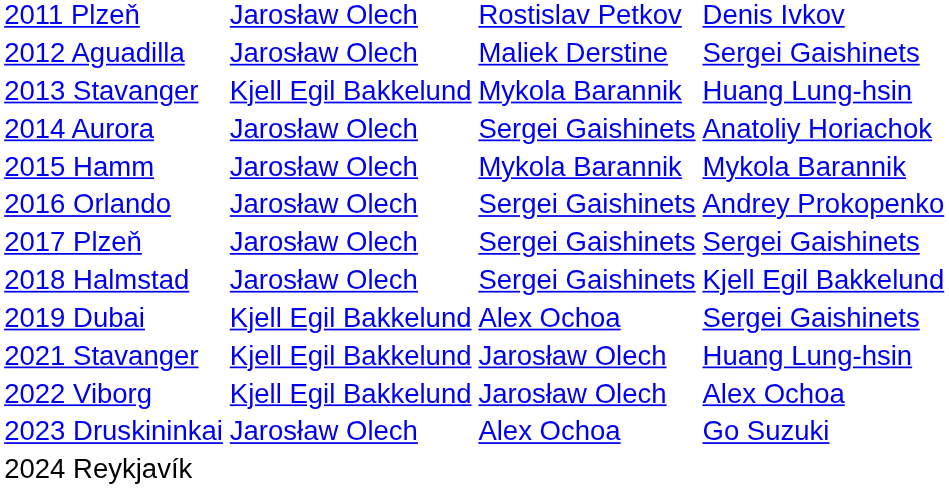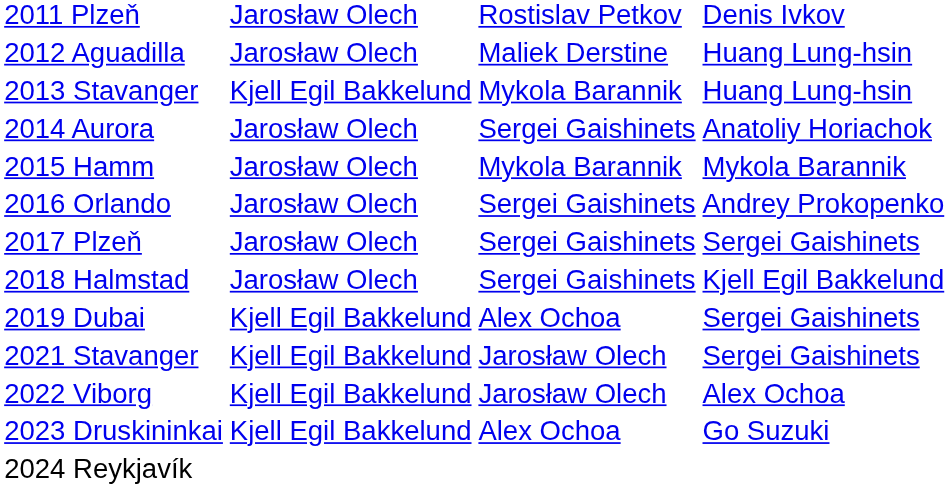 <table>
 <tr>
 <td><a href='#'>2011 Plzeň</a></td>
 <td> <a href='#'>Jarosław Olech</a></td>
 <td> <a href='#'>Rostislav Petkov</a></td>
 <td> <a href='#'>Denis Ivkov</a></td>
 </tr>
 <tr>
 <td><a href='#'>2012 Aguadilla</a></td>
 <td> <a href='#'>Jarosław Olech</a></td>
 <td> <a href='#'>Maliek Derstine</a></td>
-<td> <a href='#'>Sergei Gaishinets</a></td>
+<td> <a href='#'>Huang Lung-hsin</a></td>
 </tr>
 <tr>
 <td><a href='#'>2013 Stavanger</a></td>
 <td> <a href='#'>Kjell Egil Bakkelund</a></td>
 <td> <a href='#'>Mykola Barannik</a></td>
 <td> <a href='#'>Huang Lung-hsin</a></td>
 </tr>
 <tr>
 <td><a href='#'>2014 Aurora</a></td>
 <td> <a href='#'>Jarosław Olech</a></td>
 <td> <a href='#'>Sergei Gaishinets</a></td>
 <td> <a href='#'>Anatoliy Horiachok</a></td>
 </tr>
 <tr>
 <td><a href='#'>2015 Hamm</a></td>
 <td> <a href='#'>Jarosław Olech</a></td>
 <td> <a href='#'>Mykola Barannik</a></td>
 <td> <a href='#'>Mykola Barannik</a></td>
 </tr>
 <tr>
 <td><a href='#'>2016 Orlando</a></td>
 <td> <a href='#'>Jarosław Olech</a></td>
 <td> <a href='#'>Sergei Gaishinets</a></td>
 <td> <a href='#'>Andrey Prokopenko</a></td>
 </tr>
 <tr>
 <td><a href='#'>2017 Plzeň</a></td>
 <td> <a href='#'>Jarosław Olech</a></td>
 <td> <a href='#'>Sergei Gaishinets</a></td>
 <td> <a href='#'>Sergei Gaishinets</a></td>
 </tr>
 <tr>
 <td><a href='#'>2018 Halmstad</a></td>
 <td> <a href='#'>Jarosław Olech</a></td>
 <td> <a href='#'>Sergei Gaishinets</a></td>
 <td> <a href='#'>Kjell Egil Bakkelund</a></td>
 </tr>
 <tr>
 <td><a href='#'>2019 Dubai</a></td>
 <td> <a href='#'>Kjell Egil Bakkelund</a></td>
 <td> <a href='#'>Alex Ochoa</a></td>
 <td> <a href='#'>Sergei Gaishinets</a></td>
 </tr>
 <tr>
 <td><a href='#'>2021 Stavanger</a></td>
 <td> <a href='#'>Kjell Egil Bakkelund</a></td>
 <td> <a href='#'>Jarosław Olech</a></td>
-<td> <a href='#'>Huang Lung-hsin</a></td>
+<td> <a href='#'>Sergei Gaishinets</a></td>
 </tr>
 <tr>
 <td><a href='#'>2022 Viborg</a></td>
 <td> <a href='#'>Kjell Egil Bakkelund</a></td>
 <td> <a href='#'>Jarosław Olech</a></td>
 <td> <a href='#'>Alex Ochoa</a></td>
 </tr>
 <tr>
 <td><a href='#'>2023 Druskininkai</a></td>
-<td> <a href='#'>Jarosław Olech</a></td>
+<td> <a href='#'>Kjell Egil Bakkelund</a></td>
 <td> <a href='#'>Alex Ochoa</a></td>
 <td> <a href='#'>Go Suzuki</a></td>
 </tr>
 <tr>
 <td>2024 Reykjavík</td>
 <td></td>
 <td></td>
 <td></td>
 </tr>
 </table>
